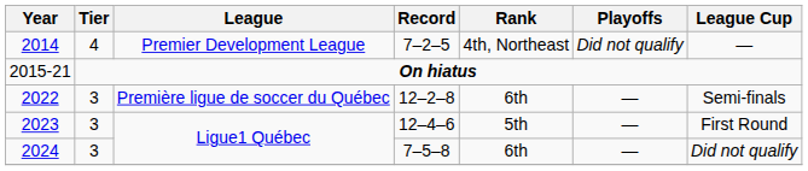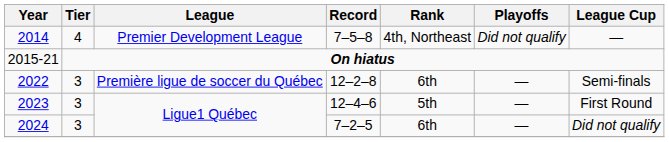 <table class="wikitable" style="text-align: center;">
 <tr>
 <th>Year</th>
 <th>Tier</th>
 <th>League</th>
 <th>Record</th>
 <th>Rank</th>
 <th>Playoffs</th>
 <th>League Cup</th>
 </tr>
 <tr>
 <td><a href='#'>2014</a></td>
 <td>4</td>
 <td><a href='#'>Premier Development League</a></td>
-<td>7–2–5</td>
+<td>7–5–8</td>
 <td>4th, Northeast</td>
 <td><em>Did not qualify</em></td>
 <td>—</td>
 </tr>
 <tr>
 <td>2015-21</td>
 <td colspan="19" align=center><strong><em>On hiatus</em></strong></td>
 </tr>
 <tr>
 <td><a href='#'>2022</a></td>
 <td>3</td>
 <td><a href='#'>Première ligue de soccer du Québec</a></td>
 <td>12–2–8</td>
 <td>6th</td>
 <td>—</td>
 <td>Semi-finals</td>
 </tr>
 <tr>
 <td><a href='#'>2023</a></td>
 <td>3</td>
 <td rowspan=2><a href='#'>Ligue1 Québec</a></td>
 <td>12–4–6</td>
 <td>5th</td>
 <td>—</td>
 <td>First Round</td>
 </tr>
 <tr>
 <td><a href='#'>2024</a></td>
 <td>3</td>
-<td>7–5–8</td>
+<td>7–2–5</td>
 <td>6th</td>
 <td>—</td>
 <td><em>Did not qualify</em></td>
 </tr>
 <tr>
 </tr>
 </table>
